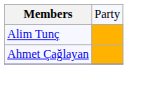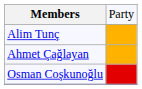 <table class=wikitable style="border:1px solid #8888aa; background-color:#f7f8ff; padding:0px; font-size:90%;">
 <tr>
 <th>Members</th>
 <td>Party</td>
 </tr>
 <tr>
 <td><a href='#'>Alim Tunç</a></td>
 <td style="background: #ffb300"></td>
 </tr>
 <tr>
 <td><a href='#'>Ahmet Çağlayan</a></td>
 <td style="background: #ffb300"></td>
 </tr>
 <tr>
+<td><a href='#'>Osman Coşkunoğlu</a></td>
+<td style="background: #e30000"></td>
+</tr>
+<tr>
 </tr>
 </table>
